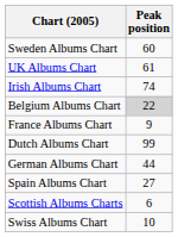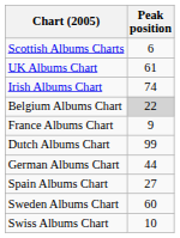 <table class="wikitable sortable">
 <tr>
 <th>Chart (2005)</th>
 <th>Peak<br>position</th>
 </tr>
 <tr>
-<td>Sweden Albums Chart</td>
-<td align="center">60</td>
+<td><a href='#'>Scottish Albums Charts</a></td>
+<td align="center">6</td>
 </tr>
 <tr>
 <td><a href='#'>UK Albums Chart</a></td>
 <td align="center">61</td>
 </tr>
 <tr>
 <td><a href='#'>Irish Albums Chart</a></td>
 <td align="center">74</td>
 </tr>
 <tr>
 <td>Belgium Albums Chart</td>
 <td align="center" style="background: lightgrey;">22</td>
 </tr>
 <tr>
 <td>France Albums Chart</td>
 <td align="center">9</td>
 </tr>
 <tr>
 <td>Dutch Albums Chart</td>
 <td align="center">99</td>
 </tr>
 <tr>
 <td>German Albums Chart</td>
 <td align="center">44</td>
 </tr>
 <tr>
 <td>Spain Albums Chart</td>
 <td align="center">27</td>
 </tr>
 <tr>
-<td><a href='#'>Scottish Albums Charts</a></td>
-<td align="center">6</td>
+<td>Sweden Albums Chart</td>
+<td align="center">60</td>
 </tr>
 <tr>
 <td>Swiss Albums Chart</td>
 <td align="center">10</td>
 </tr>
 </table>
